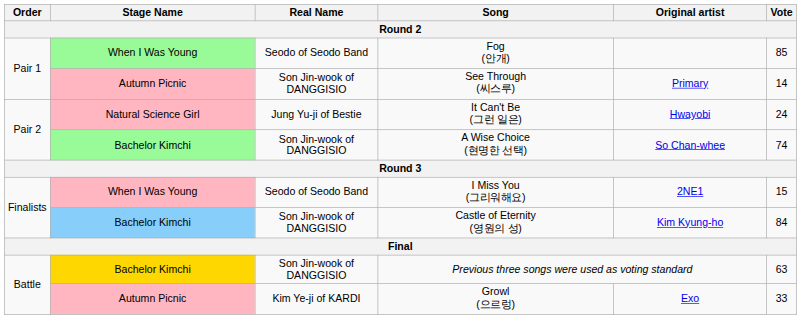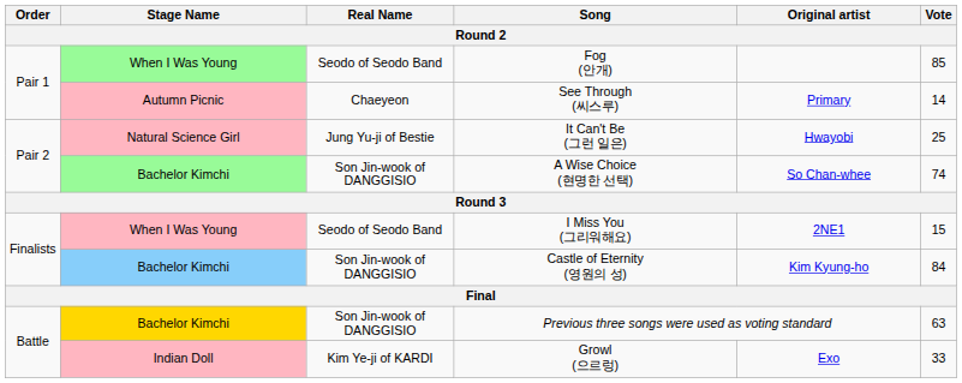 <table class="wikitable" style="text-align:center; width:95%;">
 <tr>
 <th style="width:1%">Order</th>
 <th style="width:20%;">Stage Name</th>
 <th style="width:12%">Real Name</th>
 <th style="width:23%;">Song</th>
 <th style="width:15%;">Original artist</th>
 <th style="width:1%;">Vote</th>
 </tr>
 <tr>
 <th colspan=6>Round 2</th>
 </tr>
 <tr>
 <td rowspan=2>Pair 1</td>
 <td bgcolor="palegreen">When I Was Young</td>
 <td>Seodo of Seodo Band</td>
 <td>Fog<br>(안개)</td>
 <td></td>
 <td>85</td>
 </tr>
 <tr>
 <td bgcolor="lightpink">Autumn Picnic</td>
-<td>Son Jin-wook of DANGGISIO</td>
+<td>Chaeyeon</td>
 <td>See Through<br>(씨스루)</td>
 <td><a href='#'>Primary</a></td>
 <td>14</td>
 </tr>
 <tr>
 <td rowspan=2>Pair 2</td>
 <td bgcolor="lightpink">Natural Science Girl</td>
 <td>Jung Yu-ji of Bestie</td>
 <td>It Can't Be<br>(그런 일은)</td>
 <td><a href='#'>Hwayobi</a></td>
-<td>24</td>
+<td>25</td>
 </tr>
 <tr>
 <td bgcolor="palegreen">Bachelor Kimchi</td>
 <td>Son Jin-wook of DANGGISIO</td>
 <td>A Wise Choice<br>(현명한 선택)</td>
 <td><a href='#'>So Chan-whee</a></td>
 <td>74</td>
 </tr>
 <tr>
 <th colspan=6>Round 3</th>
 </tr>
 <tr>
 <td rowspan=2>Finalists</td>
 <td bgcolor="lightpink">When I Was Young</td>
 <td>Seodo of Seodo Band</td>
 <td>I Miss You<br>(그리워해요)</td>
 <td><a href='#'>2NE1</a></td>
 <td>15</td>
 </tr>
 <tr>
 <td bgcolor="lightskyblue">Bachelor Kimchi</td>
 <td>Son Jin-wook of DANGGISIO</td>
 <td>Castle of Eternity<br>(영원의 성)</td>
 <td><a href='#'>Kim Kyung-ho</a></td>
 <td>84</td>
 </tr>
 <tr>
 <th colspan=6>Final</th>
 </tr>
 <tr>
 <td rowspan=2>Battle</td>
 <td bgcolor="gold">Bachelor Kimchi</td>
 <td>Son Jin-wook of DANGGISIO</td>
 <td colspan=2><em>Previous three songs were used as voting standard</em></td>
 <td>63</td>
 </tr>
 <tr>
-<td bgcolor="lightpink">Autumn Picnic</td>
+<td bgcolor="lightpink">Indian Doll</td>
 <td>Kim Ye-ji of KARDI</td>
 <td>Growl<br>(으르렁)</td>
 <td><a href='#'>Exo</a></td>
 <td>33</td>
 </tr>
 </table>
